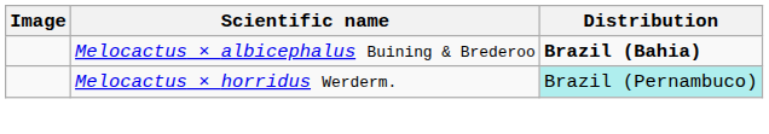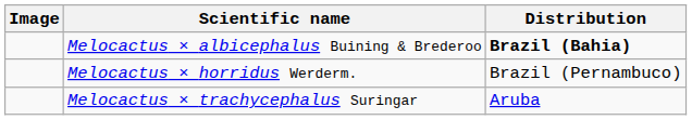 <table class="wikitable">
 <tr>
 <th>Image</th>
 <th>Scientific name</th>
 <th>Distribution</th>
 </tr>
 <tr>
 <td></td>
 <td><a href='#'><em>Melocactus</em> × <em>albicephalus</em></a> <small>Buining & Brederoo</small></td>
 <td><strong>Brazil (Bahia)</strong></td>
 </tr>
 <tr>
 <td></td>
 <td><a href='#'><em>Melocactus</em> × <em>horridus</em></a> <small>Werderm.</small></td>
-<td style="background: paleturquoise;">Brazil (Pernambuco)</td>
+<td>Brazil (Pernambuco)</td>
+</tr>
+<tr>
+<td></td>
+<td><a href='#'><em>Melocactus</em> × <em>trachycephalus</em></a> <small>Suringar</small></td>
+<td><a href='#'>Aruba</a></td>
 </tr>
 </table>
